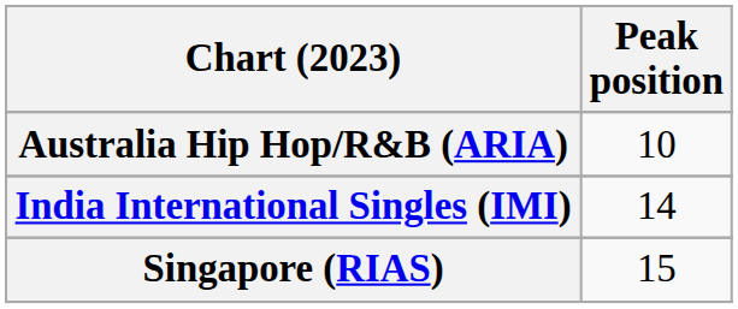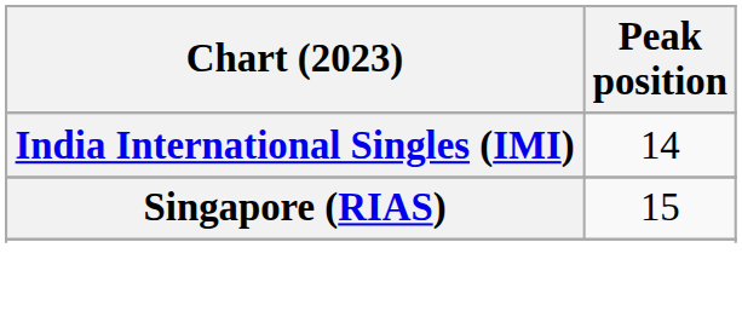 <table class="wikitable sortable plainrowheaders" style="text-align:center">
 <tr>
 <th scope="col">Chart (2023)</th>
 <th scope="col">Peak<br>position</th>
 </tr>
 <tr>
-</tr>
-<tr>
-<th scope="row">Australia Hip Hop/R&B (<a href='#'>ARIA</a>)</th>
-<td>10</td>
 </tr>
 <tr>
 </tr>
 <tr>
 </tr>
 <tr>
 </tr>
 <tr>
 <th scope="row"><a href='#'>India International Singles</a> (<a href='#'>IMI</a>)</th>
 <td>14</td>
 </tr>
 <tr>
 </tr>
 <tr>
 </tr>
 <tr>
 </tr>
 <tr>
 <th scope="row">Singapore (<a href='#'>RIAS</a>)</th>
 <td>15</td>
 </tr>
 <tr>
 </tr>
 <tr>
 </tr>
 <tr>
 </tr>
 <tr>
 </tr>
 <tr>
 </tr>
 </table>
